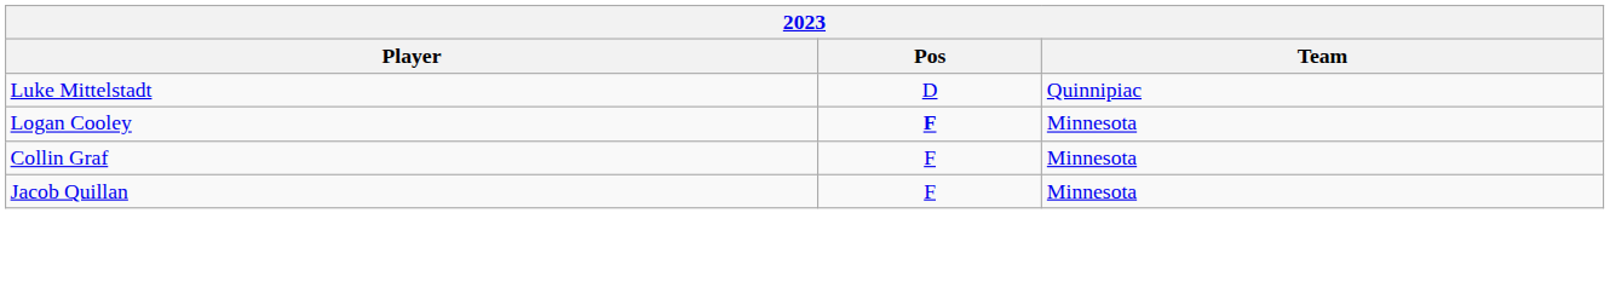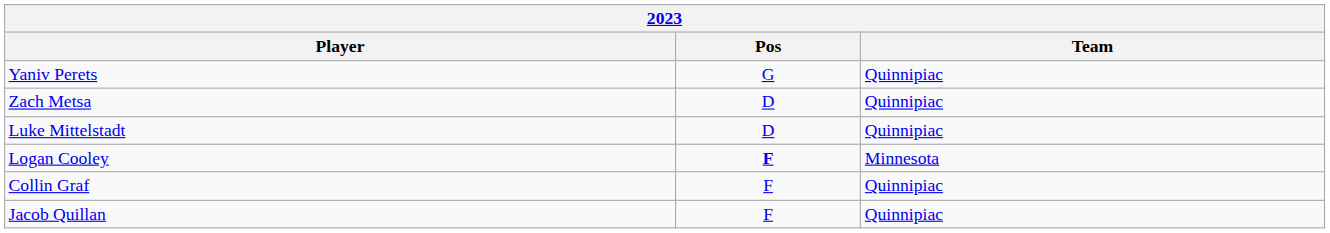 <table class="wikitable" width=95%>
 <tr>
 <th colspan=3><a href='#'>2023</a></th>
 </tr>
 <tr>
 <th>Player</th>
 <th>Pos</th>
 <th>Team</th>
+</tr>
+<tr>
+<td><a href='#'>Yaniv Perets</a></td>
+<td style="text-align:center;"><a href='#'>G</a></td>
+<td><a href='#'>Quinnipiac</a></td>
+</tr>
+<tr>
+<td><a href='#'>Zach Metsa</a></td>
+<td style="text-align:center;"><a href='#'>D</a></td>
+<td><a href='#'>Quinnipiac</a></td>
 </tr>
 <tr>
 <td><a href='#'>Luke Mittelstadt</a></td>
 <td style="text-align:center;"><a href='#'>D</a></td>
 <td><a href='#'>Quinnipiac</a></td>
 </tr>
 <tr>
 <td><a href='#'>Logan Cooley</a></td>
 <td style="text-align:center;"><strong><a href='#'>F</a></strong></td>
 <td><a href='#'>Minnesota</a></td>
 </tr>
 <tr>
 <td><a href='#'>Collin Graf</a></td>
 <td style="text-align:center;"><a href='#'>F</a></td>
-<td><a href='#'>Minnesota</a></td>
+<td><a href='#'>Quinnipiac</a></td>
 </tr>
 <tr>
 <td><a href='#'>Jacob Quillan</a></td>
 <td style="text-align:center;"><a href='#'>F</a></td>
-<td><a href='#'>Minnesota</a></td>
+<td><a href='#'>Quinnipiac</a></td>
 </tr>
 </table>
